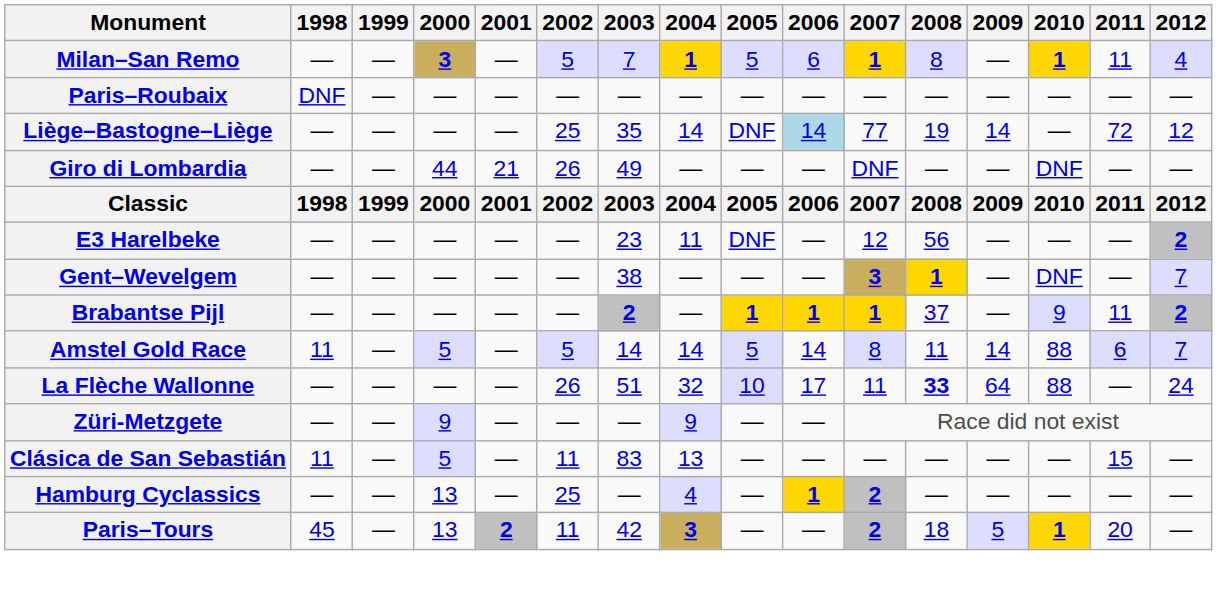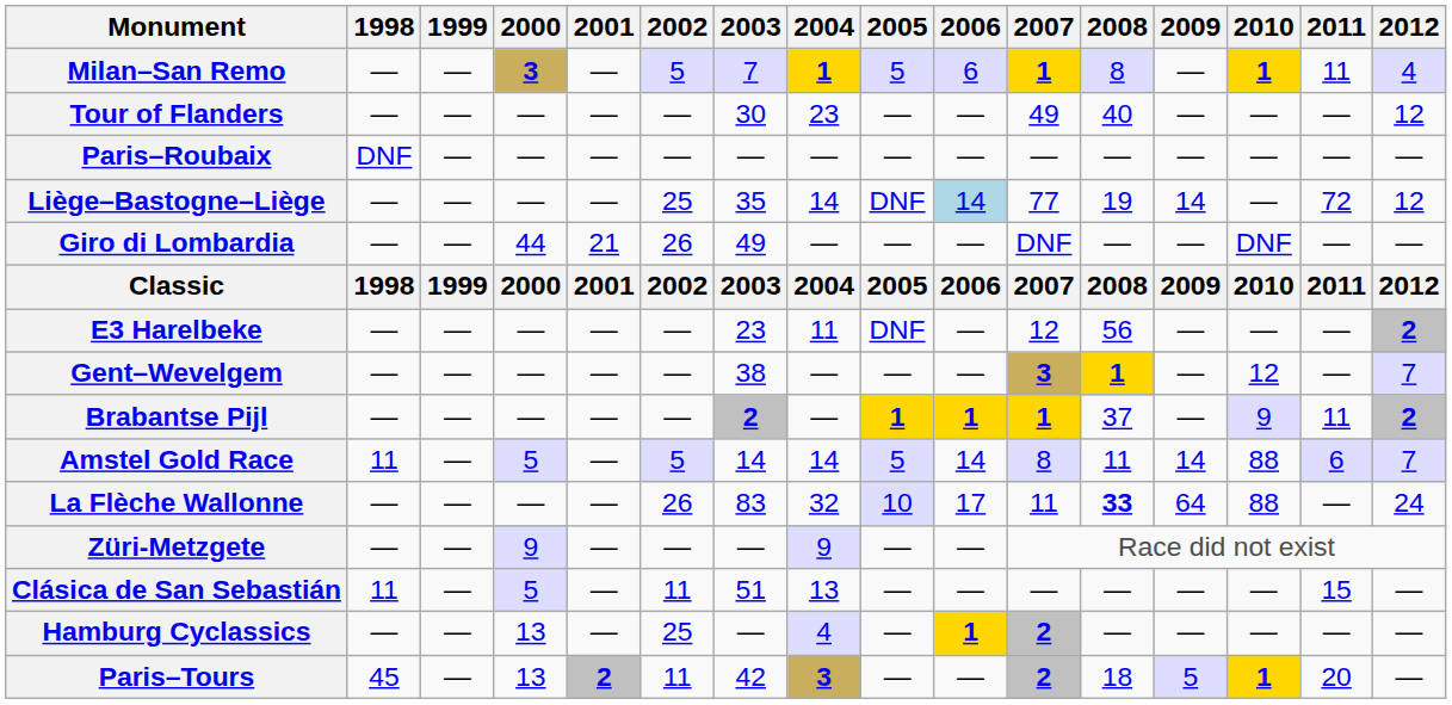 <table class="wikitable plainrowheaders">
 <tr>
 <th>Monument</th>
 <th scope="col">1998</th>
 <th scope="col">1999</th>
 <th scope="col">2000</th>
 <th scope="col">2001</th>
 <th scope="col">2002</th>
 <th scope="col">2003</th>
 <th scope="col">2004</th>
 <th scope="col">2005</th>
 <th scope="col">2006</th>
 <th scope="col">2007</th>
 <th scope="col">2008</th>
 <th scope="col">2009</th>
 <th scope="col">2010</th>
 <th scope="col">2011</th>
 <th scope="col">2012</th>
 </tr>
 <tr style="text-align:center;">
 <th scope="row"><a href='#'>Milan–San Remo</a></th>
 <td>—</td>
 <td>—</td>
 <td style="background:#C9AE5D;"><a href='#'><strong>3</strong></a></td>
 <td>—</td>
 <td style="background:#ddf;"><a href='#'>5</a></td>
 <td style="background:#ddf;"><a href='#'>7</a></td>
 <td style="background:gold;"><a href='#'><strong>1</strong></a></td>
 <td style="background:#ddf;"><a href='#'>5</a></td>
 <td style="background:#ddf;"><a href='#'>6</a></td>
 <td style="background:gold;"><a href='#'><strong>1</strong></a></td>
 <td style="background:#ddf;"><a href='#'>8</a></td>
 <td>—</td>
 <td style="background:gold;"><a href='#'><strong>1</strong></a></td>
 <td><a href='#'>11</a></td>
 <td style="background:#ddf;"><a href='#'>4</a></td>
+</tr>
+<tr style="text-align:center;">
+<th scope="row"><a href='#'>Tour of Flanders</a></th>
+<td>—</td>
+<td>—</td>
+<td>—</td>
+<td>—</td>
+<td>—</td>
+<td><a href='#'>30</a></td>
+<td><a href='#'>23</a></td>
+<td>—</td>
+<td>—</td>
+<td><a href='#'>49</a></td>
+<td><a href='#'>40</a></td>
+<td>—</td>
+<td>—</td>
+<td>—</td>
+<td><a href='#'>12</a></td>
 </tr>
 <tr style="text-align:center;">
 <th scope="row"><a href='#'>Paris–Roubaix</a></th>
 <td><a href='#'>DNF</a></td>
 <td>—</td>
 <td>—</td>
 <td>—</td>
 <td>—</td>
 <td>—</td>
 <td>—</td>
 <td>—</td>
 <td>—</td>
 <td>—</td>
 <td>—</td>
 <td>—</td>
 <td>—</td>
 <td>—</td>
 <td>—</td>
 </tr>
 <tr style="text-align:center;">
 <th scope="row"><a href='#'>Liège–Bastogne–Liège</a></th>
 <td>—</td>
 <td>—</td>
 <td>—</td>
 <td>—</td>
 <td><a href='#'>25</a></td>
 <td><a href='#'>35</a></td>
 <td><a href='#'>14</a></td>
 <td><a href='#'>DNF</a></td>
 <td style="background: lightblue;"><a href='#'>14</a></td>
 <td><a href='#'>77</a></td>
 <td><a href='#'>19</a></td>
 <td><a href='#'>14</a></td>
 <td>—</td>
 <td><a href='#'>72</a></td>
 <td><a href='#'>12</a></td>
 </tr>
 <tr style="text-align:center;">
 <th scope="row"><a href='#'>Giro di Lombardia</a></th>
 <td>—</td>
 <td>—</td>
 <td><a href='#'>44</a></td>
 <td><a href='#'>21</a></td>
 <td><a href='#'>26</a></td>
 <td><a href='#'>49</a></td>
 <td>—</td>
 <td>—</td>
 <td>—</td>
 <td><a href='#'>DNF</a></td>
 <td>—</td>
 <td>—</td>
 <td><a href='#'>DNF</a></td>
 <td>—</td>
 <td>—</td>
 </tr>
 <tr>
 <th>Classic</th>
 <th scope="col">1998</th>
 <th scope="col">1999</th>
 <th scope="col">2000</th>
 <th scope="col">2001</th>
 <th scope="col">2002</th>
 <th scope="col">2003</th>
 <th scope="col">2004</th>
 <th scope="col">2005</th>
 <th scope="col">2006</th>
 <th scope="col">2007</th>
 <th scope="col">2008</th>
 <th scope="col">2009</th>
 <th scope="col">2010</th>
 <th scope="col">2011</th>
 <th scope="col">2012</th>
 </tr>
 <tr style="text-align:center;">
 <th scope="row"><a href='#'>E3 Harelbeke</a></th>
 <td>—</td>
 <td>—</td>
 <td>—</td>
 <td>—</td>
 <td>—</td>
 <td><a href='#'>23</a></td>
 <td><a href='#'>11</a></td>
 <td><a href='#'>DNF</a></td>
 <td>—</td>
 <td><a href='#'>12</a></td>
 <td><a href='#'>56</a></td>
 <td>—</td>
 <td>—</td>
 <td>—</td>
 <td style="background:silver;"><a href='#'><strong>2</strong></a></td>
 </tr>
 <tr style="text-align:center;">
 <th scope="row"><a href='#'>Gent–Wevelgem</a></th>
 <td>—</td>
 <td>—</td>
 <td>—</td>
 <td>—</td>
 <td>—</td>
 <td><a href='#'>38</a></td>
 <td>—</td>
 <td>—</td>
 <td>—</td>
 <td style="background:#C9AE5D;"><a href='#'><strong>3</strong></a></td>
 <td style="background:gold;"><a href='#'><strong>1</strong></a></td>
 <td>—</td>
-<td><a href='#'>DNF</a></td>
+<td><a href='#'>12</a></td>
 <td>—</td>
 <td style="background:#ddf;"><a href='#'>7</a></td>
 </tr>
 <tr style="text-align:center;">
 <th scope="row"><a href='#'>Brabantse Pijl</a></th>
 <td>—</td>
 <td>—</td>
 <td>—</td>
 <td>—</td>
 <td>—</td>
 <td style="background:silver;"><a href='#'><strong>2</strong></a></td>
 <td>—</td>
 <td style="background:gold;"><a href='#'><strong>1</strong></a></td>
 <td style="background:gold;"><a href='#'><strong>1</strong></a></td>
 <td style="background:gold;"><a href='#'><strong>1</strong></a></td>
 <td><a href='#'>37</a></td>
 <td>—</td>
 <td style="background:#ddf;"><a href='#'>9</a></td>
 <td><a href='#'>11</a></td>
 <td style="background:silver;"><a href='#'><strong>2</strong></a></td>
 </tr>
 <tr style="text-align:center;">
 <th scope="row"><a href='#'>Amstel Gold Race</a></th>
 <td><a href='#'>11</a></td>
 <td>—</td>
 <td style="background:#ddf;"><a href='#'>5</a></td>
 <td>—</td>
 <td style="background:#ddf;"><a href='#'>5</a></td>
 <td><a href='#'>14</a></td>
 <td><a href='#'>14</a></td>
 <td style="background:#ddf;"><a href='#'>5</a></td>
 <td><a href='#'>14</a></td>
 <td style="background:#ddf;"><a href='#'>8</a></td>
 <td><a href='#'>11</a></td>
 <td><a href='#'>14</a></td>
 <td><a href='#'>88</a></td>
 <td style="background:#ddf;"><a href='#'>6</a></td>
 <td style="background:#ddf;"><a href='#'>7</a></td>
 </tr>
 <tr style="text-align:center;">
 <th scope="row"><a href='#'>La Flèche Wallonne</a></th>
 <td>—</td>
 <td>—</td>
 <td>—</td>
 <td>—</td>
 <td><a href='#'>26</a></td>
-<td><a href='#'>51</a></td>
+<td><a href='#'>83</a></td>
 <td><a href='#'>32</a></td>
 <td style="background:#ddf;"><a href='#'>10</a></td>
 <td><a href='#'>17</a></td>
 <td><a href='#'>11</a></td>
 <td><strong><a href='#'>33</a></strong></td>
 <td><a href='#'>64</a></td>
 <td><a href='#'>88</a></td>
 <td>—</td>
 <td><a href='#'>24</a></td>
 </tr>
 <tr style="text-align:center;">
 <th scope="row"><a href='#'>Züri-Metzgete</a></th>
 <td>—</td>
 <td>—</td>
 <td style="background:#ddf;"><a href='#'>9</a></td>
 <td>—</td>
 <td>—</td>
 <td>—</td>
 <td style="background:#ddf;"><a href='#'>9</a></td>
 <td>—</td>
 <td>—</td>
 <td style="color:#4d4d4d;" colspan=6>Race did not exist</td>
 </tr>
 <tr style="text-align:center;">
 <th scope="row"><a href='#'>Clásica de San Sebastián</a></th>
 <td><a href='#'>11</a></td>
 <td>—</td>
 <td style="background:#ddf;"><a href='#'>5</a></td>
 <td>—</td>
 <td><a href='#'>11</a></td>
-<td><a href='#'>83</a></td>
+<td><a href='#'>51</a></td>
 <td><a href='#'>13</a></td>
 <td>—</td>
 <td>—</td>
 <td>—</td>
 <td>—</td>
 <td>—</td>
 <td>—</td>
 <td><a href='#'>15</a></td>
 <td>—</td>
 </tr>
 <tr style="text-align:center;">
 <th scope="row"><a href='#'>Hamburg Cyclassics</a></th>
 <td>—</td>
 <td>—</td>
 <td><a href='#'>13</a></td>
 <td>—</td>
 <td><a href='#'>25</a></td>
 <td>—</td>
 <td style="background:#ddf;"><a href='#'>4</a></td>
 <td>—</td>
 <td style="background:gold;"><a href='#'><strong>1</strong></a></td>
 <td style="background:silver;"><a href='#'><strong>2</strong></a></td>
 <td>—</td>
 <td>—</td>
 <td>—</td>
 <td>—</td>
 <td>—</td>
 </tr>
 <tr style="text-align:center;">
 <th scope="row"><a href='#'>Paris–Tours</a></th>
 <td><a href='#'>45</a></td>
 <td>—</td>
 <td><a href='#'>13</a></td>
 <td style="background:silver;"><a href='#'><strong>2</strong></a></td>
 <td><a href='#'>11</a></td>
 <td><a href='#'>42</a></td>
 <td style="background:#C9AE5D;"><a href='#'><strong>3</strong></a></td>
 <td>—</td>
 <td>—</td>
 <td style="background:silver;"><a href='#'><strong>2</strong></a></td>
 <td><a href='#'>18</a></td>
 <td style="background:#ddf;"><a href='#'>5</a></td>
 <td style="background:gold;"><a href='#'><strong>1</strong></a></td>
 <td><a href='#'>20</a></td>
 <td>—</td>
 </tr>
 </table>
